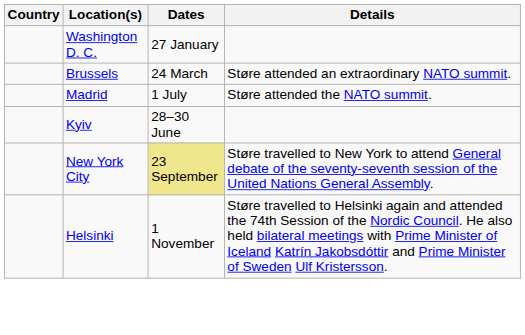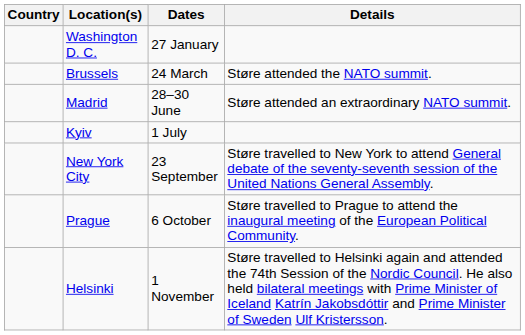 <table class="wikitable sortable" border="1">
 <tr>
 <th>Country</th>
 <th>Location(s)</th>
 <th>Dates</th>
 <th class="unsortable">Details</th>
 </tr>
 <tr>
 <td></td>
 <td><a href='#'>Washington D. C.</a></td>
 <td>27 January</td>
 <td></td>
 </tr>
 <tr>
 <td></td>
 <td><a href='#'>Brussels</a></td>
 <td>24 March</td>
+<td>Støre attended the <a href='#'>NATO summit</a>.</td>
+</tr>
+<tr>
+<td></td>
+<td><a href='#'>Madrid</a></td>
+<td>28–30 June</td>
 <td>Støre attended an extraordinary <a href='#'>NATO summit</a>.</td>
 </tr>
 <tr>
 <td></td>
-<td><a href='#'>Madrid</a></td>
+<td><a href='#'>Kyiv</a></td>
 <td>1 July</td>
-<td>Støre attended the <a href='#'>NATO summit</a>.</td>
-</tr>
-<tr>
-<td></td>
-<td><a href='#'>Kyiv</a></td>
-<td>28–30 June</td>
 <td></td>
 </tr>
 <tr>
 <td></td>
 <td><a href='#'>New York City</a></td>
-<td style="background: khaki;">23 September</td>
+<td>23 September</td>
 <td>Støre travelled to New York to attend <a href='#'>General debate of the seventy-seventh session of the United Nations General Assembly</a>.</td>
+</tr>
+<tr>
+<td></td>
+<td><a href='#'>Prague</a></td>
+<td>6 October</td>
+<td>Støre travelled to Prague to attend the <a href='#'>inaugural meeting</a> of the <a href='#'>European Political Community</a>.</td>
 </tr>
 <tr>
 <td></td>
 <td><a href='#'>Helsinki</a></td>
 <td>1 November</td>
 <td>Støre travelled to Helsinki again and attended the 74th Session of the <a href='#'>Nordic Council</a>. He also held <a href='#'>bilateral meetings</a> with <a href='#'>Prime Minister of Iceland</a> <a href='#'>Katrín Jakobsdóttir</a> and <a href='#'>Prime Minister of Sweden</a> <a href='#'>Ulf Kristersson</a>.</td>
 </tr>
 </table>
